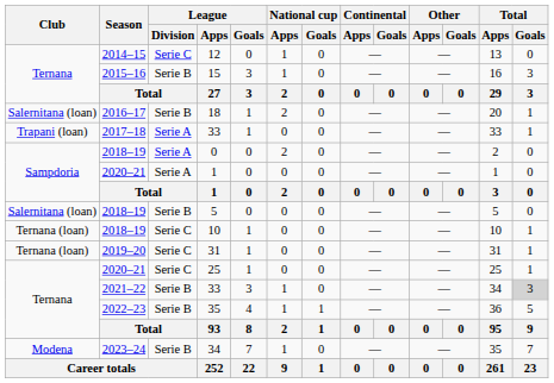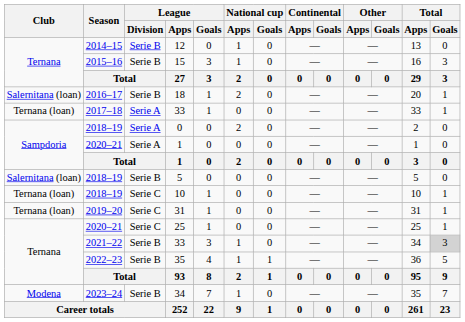 <table class="wikitable" style="text-align:center">
 <tr>
 <th rowspan="2">Club</th>
 <th rowspan="2">Season</th>
 <th colspan="3">League</th>
 <th colspan="2">National cup</th>
 <th colspan="2">Continental</th>
 <th colspan="2">Other</th>
 <th colspan="2">Total</th>
 </tr>
 <tr>
 <th>Division</th>
 <th>Apps</th>
 <th>Goals</th>
 <th>Apps</th>
 <th>Goals</th>
 <th>Apps</th>
 <th>Goals</th>
 <th>Apps</th>
 <th>Goals</th>
 <th>Apps</th>
 <th>Goals</th>
 </tr>
 <tr>
 <td rowspan="3"><a href='#'>Ternana</a></td>
 <td><a href='#'>2014–15</a></td>
-<td><a href='#'>Serie C</a></td>
+<td><a href='#'>Serie B</a></td>
 <td>12</td>
 <td>0</td>
 <td>1</td>
 <td>0</td>
 <td colspan="2">—</td>
 <td colspan="2">—</td>
 <td>13</td>
 <td>0</td>
 </tr>
 <tr>
 <td><a href='#'>2015–16</a></td>
 <td>Serie B</td>
 <td>15</td>
 <td>3</td>
 <td>1</td>
 <td>0</td>
 <td colspan="2">—</td>
 <td colspan="2">—</td>
 <td>16</td>
 <td>3</td>
 </tr>
 <tr>
 <th colspan="2">Total</th>
 <th>27</th>
 <th>3</th>
 <th>2</th>
 <th>0</th>
 <th>0</th>
 <th>0</th>
 <th>0</th>
 <th>0</th>
 <th>29</th>
 <th>3</th>
 </tr>
 <tr>
 <td><a href='#'>Salernitana</a> (loan)</td>
 <td><a href='#'>2016–17</a></td>
 <td>Serie B</td>
 <td>18</td>
 <td>1</td>
 <td>2</td>
 <td>0</td>
 <td colspan="2">—</td>
 <td colspan="2">—</td>
 <td>20</td>
 <td>1</td>
 </tr>
 <tr>
-<td><a href='#'>Trapani</a> (loan)</td>
+<td>Ternana (loan)</td>
 <td><a href='#'>2017–18</a></td>
 <td><a href='#'>Serie A</a></td>
 <td>33</td>
 <td>1</td>
 <td>0</td>
 <td>0</td>
 <td colspan="2">—</td>
 <td colspan="2">—</td>
 <td>33</td>
 <td>1</td>
 </tr>
 <tr>
 <td rowspan="3"><a href='#'>Sampdoria</a></td>
 <td><a href='#'>2018–19</a></td>
 <td><a href='#'>Serie A</a></td>
 <td>0</td>
 <td>0</td>
 <td>2</td>
 <td>0</td>
 <td colspan="2">—</td>
 <td colspan="2">—</td>
 <td>2</td>
 <td>0</td>
 </tr>
 <tr>
 <td><a href='#'>2020–21</a></td>
 <td>Serie A</td>
 <td>1</td>
 <td>0</td>
 <td>0</td>
 <td>0</td>
 <td colspan="2">—</td>
 <td colspan="2">—</td>
 <td>1</td>
 <td>0</td>
 </tr>
 <tr>
 <th colspan="2">Total</th>
 <th>1</th>
 <th>0</th>
 <th>2</th>
 <th>0</th>
 <th>0</th>
 <th>0</th>
 <th>0</th>
 <th>0</th>
 <th>3</th>
 <th>0</th>
 </tr>
 <tr>
 <td><a href='#'>Salernitana</a> (loan)</td>
 <td><a href='#'>2018–19</a></td>
 <td>Serie B</td>
 <td>5</td>
 <td>0</td>
 <td>0</td>
 <td>0</td>
 <td colspan="2">—</td>
 <td colspan="2">—</td>
 <td>5</td>
 <td>0</td>
 </tr>
 <tr>
 <td>Ternana (loan)</td>
 <td><a href='#'>2018–19</a></td>
 <td>Serie C</td>
 <td>10</td>
 <td>1</td>
 <td>0</td>
 <td>0</td>
 <td colspan="2">—</td>
 <td colspan="2">—</td>
 <td>10</td>
 <td>1</td>
 </tr>
 <tr>
 <td>Ternana (loan)</td>
 <td><a href='#'>2019–20</a></td>
 <td>Serie C</td>
 <td>31</td>
 <td>1</td>
 <td>0</td>
 <td>0</td>
 <td colspan="2">—</td>
 <td colspan="2">—</td>
 <td>31</td>
 <td>1</td>
 </tr>
 <tr>
 <td rowspan="4">Ternana</td>
 <td><a href='#'>2020–21</a></td>
 <td>Serie C</td>
 <td>25</td>
 <td>1</td>
 <td>0</td>
 <td>0</td>
 <td colspan="2">—</td>
 <td colspan="2">—</td>
 <td>25</td>
 <td>1</td>
 </tr>
 <tr>
 <td><a href='#'>2021–22</a></td>
 <td>Serie B</td>
 <td>33</td>
 <td>3</td>
 <td>1</td>
 <td>0</td>
 <td colspan="2">—</td>
 <td colspan="2">—</td>
 <td>34</td>
 <td style="background: lightgrey;">3</td>
 </tr>
 <tr>
 <td><a href='#'>2022–23</a></td>
 <td>Serie B</td>
 <td>35</td>
 <td>4</td>
 <td>1</td>
 <td>1</td>
 <td colspan="2">—</td>
 <td colspan="2">—</td>
 <td>36</td>
 <td>5</td>
 </tr>
 <tr>
 <th colspan="2">Total</th>
 <th>93</th>
 <th>8</th>
 <th>2</th>
 <th>1</th>
 <th>0</th>
 <th>0</th>
 <th>0</th>
 <th>0</th>
 <th>95</th>
 <th>9</th>
 </tr>
 <tr>
 <td><a href='#'>Modena</a></td>
 <td><a href='#'>2023–24</a></td>
 <td>Serie B</td>
 <td>34</td>
 <td>7</td>
 <td>1</td>
 <td>0</td>
 <td colspan="2">—</td>
 <td colspan="2">—</td>
 <td>35</td>
 <td>7</td>
 </tr>
 <tr>
 <th colspan="3">Career totals</th>
 <th>252</th>
 <th>22</th>
 <th>9</th>
 <th>1</th>
 <th>0</th>
 <th>0</th>
 <th>0</th>
 <th>0</th>
 <th>261</th>
 <th>23</th>
 </tr>
 </table>
